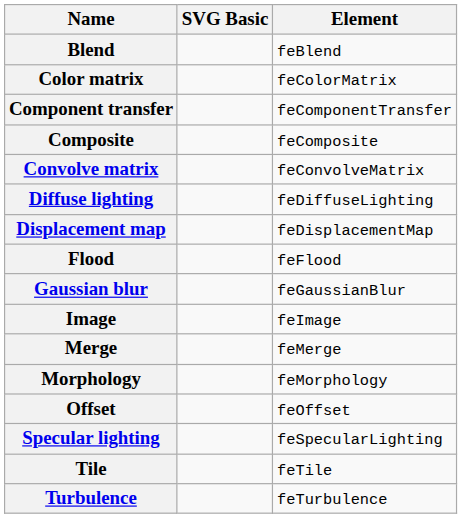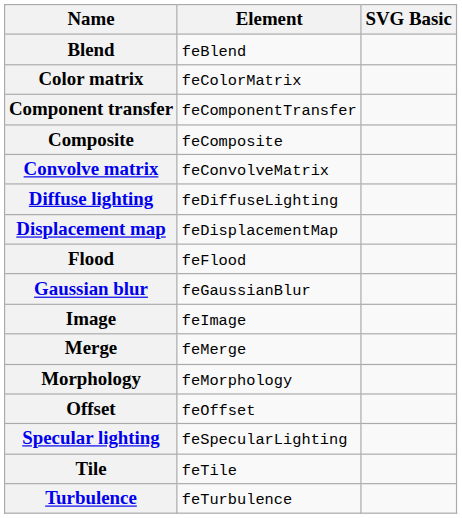 <table class="wikitable">
 <tr>
 <th>Name</th>
+<th>Element</th>
 <th>SVG Basic</th>
-<th>Element</th>
 </tr>
 <tr>
 <th>Blend</th>
+<td><code>feBlend</code></td>
 <td></td>
-<td><code>feBlend</code></td>
 </tr>
 <tr>
 <th>Color matrix</th>
+<td><code>feColorMatrix</code></td>
 <td></td>
-<td><code>feColorMatrix</code></td>
 </tr>
 <tr>
 <th>Component transfer</th>
+<td><code>feComponentTransfer</code></td>
 <td></td>
-<td><code>feComponentTransfer</code></td>
 </tr>
 <tr>
 <th>Composite</th>
+<td><code>feComposite</code></td>
 <td></td>
-<td><code>feComposite</code></td>
 </tr>
 <tr>
 <th><a href='#'>Convolve matrix</a></th>
+<td><code>feConvolveMatrix</code></td>
 <td></td>
-<td><code>feConvolveMatrix</code></td>
 </tr>
 <tr>
 <th><a href='#'>Diffuse lighting</a></th>
+<td><code>feDiffuseLighting</code></td>
 <td></td>
-<td><code>feDiffuseLighting</code></td>
 </tr>
 <tr>
 <th><a href='#'>Displacement map</a></th>
+<td><code>feDisplacementMap</code></td>
 <td></td>
-<td><code>feDisplacementMap</code></td>
 </tr>
 <tr>
 <th>Flood</th>
+<td><code>feFlood</code></td>
 <td></td>
-<td><code>feFlood</code></td>
 </tr>
 <tr>
 <th><a href='#'>Gaussian blur</a></th>
+<td><code>feGaussianBlur</code></td>
 <td></td>
-<td><code>feGaussianBlur</code></td>
 </tr>
 <tr>
 <th>Image</th>
+<td><code>feImage</code></td>
 <td></td>
-<td><code>feImage</code></td>
 </tr>
 <tr>
 <th>Merge</th>
+<td><code>feMerge</code></td>
 <td></td>
-<td><code>feMerge</code></td>
 </tr>
 <tr>
 <th>Morphology</th>
+<td><code>feMorphology</code></td>
 <td></td>
-<td><code>feMorphology</code></td>
 </tr>
 <tr>
 <th>Offset</th>
+<td><code>feOffset</code></td>
 <td></td>
-<td><code>feOffset</code></td>
 </tr>
 <tr>
 <th><a href='#'>Specular lighting</a></th>
+<td><code>feSpecularLighting</code></td>
 <td></td>
-<td><code>feSpecularLighting</code></td>
 </tr>
 <tr>
 <th>Tile</th>
+<td><code>feTile</code></td>
 <td></td>
-<td><code>feTile</code></td>
 </tr>
 <tr>
 <th><a href='#'>Turbulence</a></th>
+<td><code>feTurbulence</code></td>
 <td></td>
-<td><code>feTurbulence</code></td>
 </tr>
 </table>
